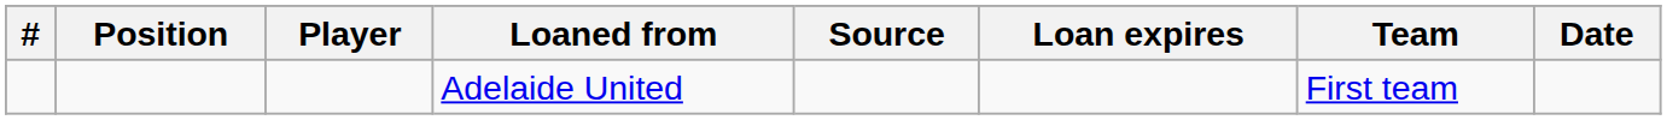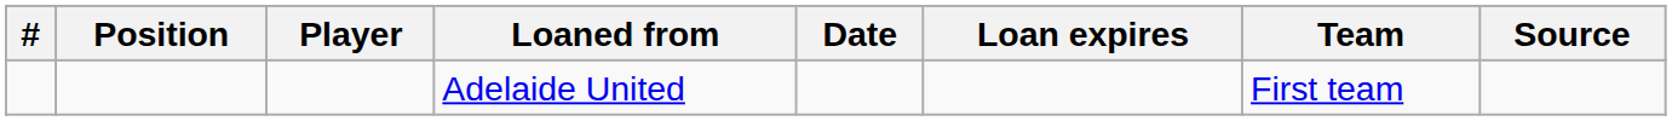 <table width=83% class="wikitable sortable" style="text-align:center; font-size:95%; text-align:left">
 <tr>
 <th><strong>#</strong></th>
 <th><strong>Position</strong></th>
 <th><strong>Player</strong></th>
 <th><strong>Loaned from</strong></th>
-<th><strong>Source</strong></th>
+<th><strong>Date</strong></th>
 <th><strong>Loan expires</strong></th>
 <th><strong>Team</strong></th>
-<th><strong>Date</strong></th>
+<th><strong>Source</strong></th>
 </tr>
 <tr>
 <td></td>
 <td></td>
 <td></td>
 <td> <a href='#'>Adelaide United</a></td>
 <td></td>
 <td></td>
 <td><a href='#'>First team</a></td>
 <td></td>
 </tr>
 </table>
